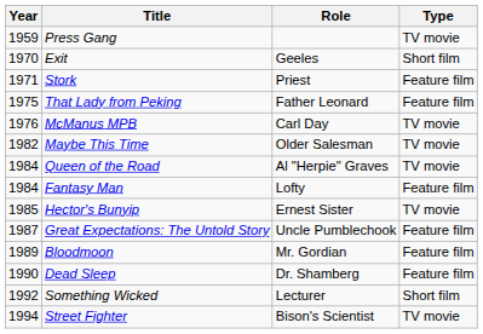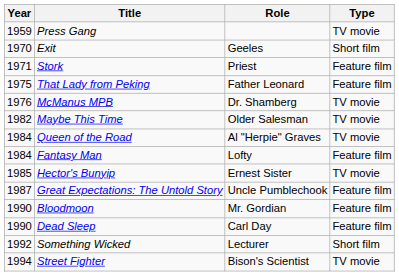 <table class="wikitable">
 <tr>
 <th>Year</th>
 <th>Title</th>
 <th>Role</th>
 <th>Type</th>
 </tr>
 <tr>
 <td>1959</td>
 <td><em>Press Gang</em></td>
 <td></td>
 <td>TV movie</td>
 </tr>
 <tr>
 <td>1970</td>
 <td><em>Exit</em></td>
 <td>Geeles</td>
 <td>Short film</td>
 </tr>
 <tr>
 <td>1971</td>
 <td><em><a href='#'>Stork</a></em></td>
 <td>Priest</td>
 <td>Feature film</td>
 </tr>
 <tr>
 <td>1975</td>
 <td><em><a href='#'>That Lady from Peking</a></em></td>
 <td>Father Leonard</td>
 <td>Feature film</td>
 </tr>
 <tr>
 <td>1976</td>
 <td><em><a href='#'>McManus MPB</a></em></td>
-<td>Carl Day</td>
+<td>Dr. Shamberg</td>
 <td>TV movie</td>
 </tr>
 <tr>
 <td>1982</td>
 <td><em><a href='#'>Maybe This Time</a></em></td>
 <td>Older Salesman</td>
 <td>TV movie</td>
 </tr>
 <tr>
 <td>1984</td>
 <td><em><a href='#'>Queen of the Road</a></em></td>
 <td>Al "Herpie" Graves</td>
 <td>TV movie</td>
 </tr>
 <tr>
 <td>1984</td>
 <td><em><a href='#'>Fantasy Man</a></em></td>
 <td>Lofty</td>
 <td>Feature film</td>
 </tr>
 <tr>
 <td>1985</td>
 <td><em><a href='#'>Hector's Bunyip</a></em></td>
 <td>Ernest Sister</td>
 <td>TV movie</td>
 </tr>
 <tr>
 <td>1987</td>
 <td><em><a href='#'>Great Expectations: The Untold Story</a></em></td>
 <td>Uncle Pumblechook</td>
 <td>Feature film</td>
 </tr>
 <tr>
-<td>1989</td>
+<td>1990</td>
 <td><em><a href='#'>Bloodmoon</a></em></td>
 <td>Mr. Gordian</td>
 <td>Feature film</td>
 </tr>
 <tr>
 <td>1990</td>
 <td><em><a href='#'>Dead Sleep</a></em></td>
-<td>Dr. Shamberg</td>
+<td>Carl Day</td>
 <td>Feature film</td>
 </tr>
 <tr>
 <td>1992</td>
 <td><em>Something Wicked</em></td>
 <td>Lecturer</td>
 <td>Short film</td>
 </tr>
 <tr>
 <td>1994</td>
 <td><em><a href='#'>Street Fighter</a></em></td>
 <td>Bison's Scientist</td>
 <td>TV movie</td>
 </tr>
 </table>
